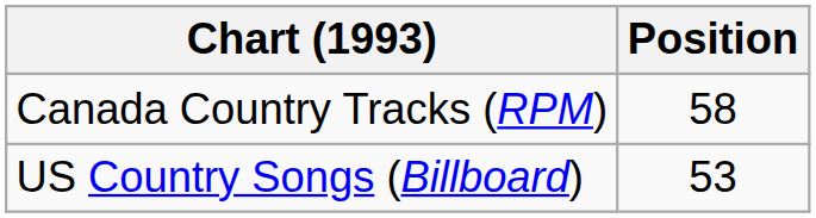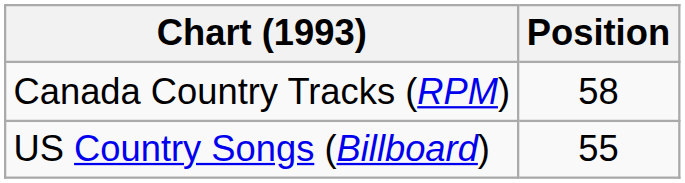 <table class="wikitable sortable">
 <tr>
 <th scope="col">Chart (1993)</th>
 <th scope="col">Position</th>
 </tr>
 <tr>
 <td>Canada Country Tracks (<em><a href='#'>RPM</a></em>)</td>
 <td align="center">58</td>
 </tr>
 <tr>
 <td>US <a href='#'>Country Songs</a> (<em><a href='#'>Billboard</a></em>)</td>
-<td align="center">53</td>
+<td align="center">55</td>
 </tr>
 </table>
